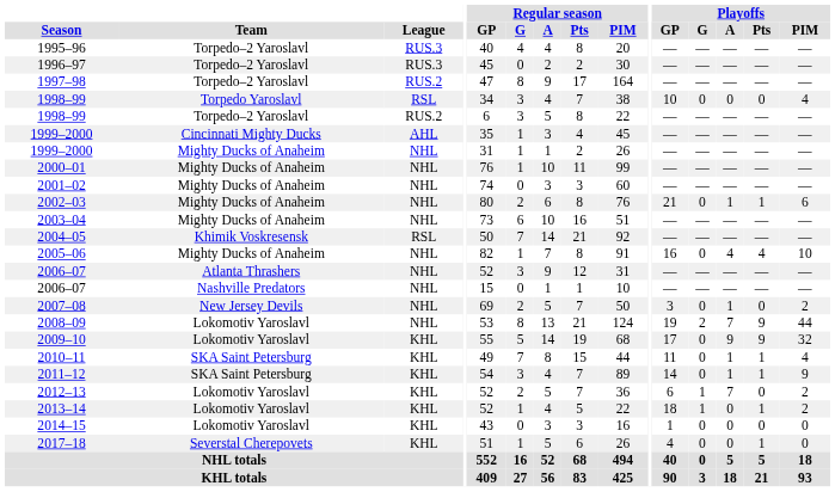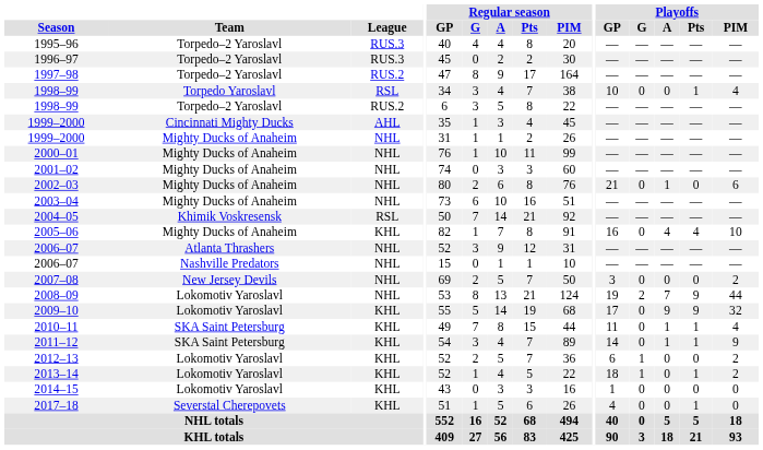 <table border="0" cellpadding="1" cellspacing="0" style="text-align:center; width:60em">
 <tr bgcolor="#e0e0e0">
 <th colspan="3" bgcolor="#ffffff"></th>
 <th rowspan="99" bgcolor="#ffffff"></th>
 <th colspan="5"><a href='#'>Regular season</a></th>
 <th rowspan="99" bgcolor="#ffffff"></th>
 <th colspan="5"><a href='#'>Playoffs</a></th>
 </tr>
 <tr bgcolor="#e0e0e0">
 <th><a href='#'>Season</a></th>
 <th>Team</th>
 <th>League</th>
 <th>GP</th>
 <th><a href='#'>G</a></th>
 <th><a href='#'>A</a></th>
 <th><a href='#'>Pts</a></th>
 <th><a href='#'>PIM</a></th>
 <th>GP</th>
 <th>G</th>
 <th>A</th>
 <th>Pts</th>
 <th>PIM</th>
 </tr>
 <tr>
 <td>1995–96</td>
 <td>Torpedo–2 Yaroslavl</td>
 <td><a href='#'>RUS.3</a></td>
 <td>40</td>
 <td>4</td>
 <td>4</td>
 <td>8</td>
 <td>20</td>
 <td>—</td>
 <td>—</td>
 <td>—</td>
 <td>—</td>
 <td>—</td>
 </tr>
 <tr bgcolor="#f0f0f0">
 <td>1996–97</td>
 <td>Torpedo–2 Yaroslavl</td>
 <td>RUS.3</td>
 <td>45</td>
 <td>0</td>
 <td>2</td>
 <td>2</td>
 <td>30</td>
 <td>—</td>
 <td>—</td>
 <td>—</td>
 <td>—</td>
 <td>—</td>
 </tr>
 <tr>
 <td><a href='#'>1997–98</a></td>
 <td>Torpedo–2 Yaroslavl</td>
 <td><a href='#'>RUS.2</a></td>
 <td>47</td>
 <td>8</td>
 <td>9</td>
 <td>17</td>
 <td>164</td>
 <td>—</td>
 <td>—</td>
 <td>—</td>
 <td>—</td>
 <td>—</td>
 </tr>
 <tr bgcolor="#f0f0f0">
 <td><a href='#'>1998–99</a></td>
 <td><a href='#'>Torpedo Yaroslavl</a></td>
 <td><a href='#'>RSL</a></td>
 <td>34</td>
 <td>3</td>
 <td>4</td>
 <td>7</td>
 <td>38</td>
 <td>10</td>
 <td>0</td>
 <td>0</td>
-<td>0</td>
+<td>1</td>
 <td>4</td>
 </tr>
 <tr>
 <td><a href='#'>1998–99</a></td>
 <td>Torpedo–2 Yaroslavl</td>
 <td>RUS.2</td>
 <td>6</td>
 <td>3</td>
 <td>5</td>
 <td>8</td>
 <td>22</td>
 <td>—</td>
 <td>—</td>
 <td>—</td>
 <td>—</td>
 <td>—</td>
 </tr>
 <tr bgcolor="#f0f0f0">
 <td><a href='#'>1999–2000</a></td>
 <td><a href='#'>Cincinnati Mighty Ducks</a></td>
 <td><a href='#'>AHL</a></td>
 <td>35</td>
 <td>1</td>
 <td>3</td>
 <td>4</td>
 <td>45</td>
 <td>—</td>
 <td>—</td>
 <td>—</td>
 <td>—</td>
 <td>—</td>
 </tr>
 <tr>
 <td><a href='#'>1999–2000</a></td>
 <td><a href='#'>Mighty Ducks of Anaheim</a></td>
 <td><a href='#'>NHL</a></td>
 <td>31</td>
 <td>1</td>
 <td>1</td>
 <td>2</td>
 <td>26</td>
 <td>—</td>
 <td>—</td>
 <td>—</td>
 <td>—</td>
 <td>—</td>
 </tr>
 <tr bgcolor="#f0f0f0">
 <td><a href='#'>2000–01</a></td>
 <td>Mighty Ducks of Anaheim</td>
 <td>NHL</td>
 <td>76</td>
 <td>1</td>
 <td>10</td>
 <td>11</td>
 <td>99</td>
 <td>—</td>
 <td>—</td>
 <td>—</td>
 <td>—</td>
 <td>—</td>
 </tr>
 <tr>
 <td><a href='#'>2001–02</a></td>
 <td>Mighty Ducks of Anaheim</td>
 <td>NHL</td>
 <td>74</td>
 <td>0</td>
 <td>3</td>
 <td>3</td>
 <td>60</td>
 <td>—</td>
 <td>—</td>
 <td>—</td>
 <td>—</td>
 <td>—</td>
 </tr>
 <tr bgcolor="#f0f0f0">
 <td><a href='#'>2002–03</a></td>
 <td>Mighty Ducks of Anaheim</td>
 <td>NHL</td>
 <td>80</td>
 <td>2</td>
 <td>6</td>
 <td>8</td>
 <td>76</td>
 <td>21</td>
 <td>0</td>
 <td>1</td>
-<td>1</td>
+<td>0</td>
 <td>6</td>
 </tr>
 <tr>
 <td><a href='#'>2003–04</a></td>
 <td>Mighty Ducks of Anaheim</td>
 <td>NHL</td>
 <td>73</td>
 <td>6</td>
 <td>10</td>
 <td>16</td>
 <td>51</td>
 <td>—</td>
 <td>—</td>
 <td>—</td>
 <td>—</td>
 <td>—</td>
 </tr>
 <tr bgcolor="#f0f0f0">
 <td><a href='#'>2004–05</a></td>
 <td><a href='#'>Khimik Voskresensk</a></td>
 <td>RSL</td>
 <td>50</td>
 <td>7</td>
 <td>14</td>
 <td>21</td>
 <td>92</td>
 <td>—</td>
 <td>—</td>
 <td>—</td>
 <td>—</td>
 <td>—</td>
 </tr>
 <tr>
 <td><a href='#'>2005–06</a></td>
 <td>Mighty Ducks of Anaheim</td>
-<td>NHL</td>
+<td>KHL</td>
 <td>82</td>
 <td>1</td>
 <td>7</td>
 <td>8</td>
 <td>91</td>
 <td>16</td>
 <td>0</td>
 <td>4</td>
 <td>4</td>
 <td>10</td>
 </tr>
 <tr bgcolor="#f0f0f0">
 <td><a href='#'>2006–07</a></td>
 <td><a href='#'>Atlanta Thrashers</a></td>
 <td>NHL</td>
 <td>52</td>
 <td>3</td>
 <td>9</td>
 <td>12</td>
 <td>31</td>
 <td>—</td>
 <td>—</td>
 <td>—</td>
 <td>—</td>
 <td>—</td>
 </tr>
 <tr>
 <td>2006–07</td>
 <td><a href='#'>Nashville Predators</a></td>
 <td>NHL</td>
 <td>15</td>
 <td>0</td>
 <td>1</td>
 <td>1</td>
 <td>10</td>
 <td>—</td>
 <td>—</td>
 <td>—</td>
 <td>—</td>
 <td>—</td>
 </tr>
 <tr bgcolor="#f0f0f0">
 <td><a href='#'>2007–08</a></td>
 <td><a href='#'>New Jersey Devils</a></td>
 <td>NHL</td>
 <td>69</td>
 <td>2</td>
 <td>5</td>
 <td>7</td>
 <td>50</td>
 <td>3</td>
 <td>0</td>
-<td>1</td>
+<td>0</td>
 <td>0</td>
 <td>2</td>
 </tr>
 <tr>
 <td><a href='#'>2008–09</a></td>
 <td>Lokomotiv Yaroslavl</td>
 <td>NHL</td>
 <td>53</td>
 <td>8</td>
 <td>13</td>
 <td>21</td>
 <td>124</td>
 <td>19</td>
 <td>2</td>
 <td>7</td>
 <td>9</td>
 <td>44</td>
 </tr>
 <tr bgcolor="#f0f0f0">
 <td><a href='#'>2009–10</a></td>
 <td>Lokomotiv Yaroslavl</td>
 <td>KHL</td>
 <td>55</td>
 <td>5</td>
 <td>14</td>
 <td>19</td>
 <td>68</td>
 <td>17</td>
 <td>0</td>
 <td>9</td>
 <td>9</td>
 <td>32</td>
 </tr>
 <tr>
 <td><a href='#'>2010–11</a></td>
 <td><a href='#'>SKA Saint Petersburg</a></td>
 <td>KHL</td>
 <td>49</td>
 <td>7</td>
 <td>8</td>
 <td>15</td>
 <td>44</td>
 <td>11</td>
 <td>0</td>
 <td>1</td>
 <td>1</td>
 <td>4</td>
 </tr>
 <tr bgcolor="#f0f0f0">
 <td><a href='#'>2011–12</a></td>
 <td>SKA Saint Petersburg</td>
 <td>KHL</td>
 <td>54</td>
 <td>3</td>
 <td>4</td>
 <td>7</td>
 <td>89</td>
 <td>14</td>
 <td>0</td>
 <td>1</td>
 <td>1</td>
 <td>9</td>
 </tr>
 <tr>
 <td><a href='#'>2012–13</a></td>
 <td>Lokomotiv Yaroslavl</td>
 <td>KHL</td>
 <td>52</td>
 <td>2</td>
 <td>5</td>
 <td>7</td>
 <td>36</td>
 <td>6</td>
 <td>1</td>
-<td>7</td>
+<td>0</td>
 <td>0</td>
 <td>2</td>
 </tr>
 <tr bgcolor="#f0f0f0">
 <td><a href='#'>2013–14</a></td>
 <td>Lokomotiv Yaroslavl</td>
 <td>KHL</td>
 <td>52</td>
 <td>1</td>
 <td>4</td>
 <td>5</td>
 <td>22</td>
 <td>18</td>
 <td>1</td>
 <td>0</td>
 <td>1</td>
 <td>2</td>
 </tr>
 <tr>
 <td><a href='#'>2014–15</a></td>
 <td>Lokomotiv Yaroslavl</td>
 <td>KHL</td>
 <td>43</td>
 <td>0</td>
 <td>3</td>
 <td>3</td>
 <td>16</td>
 <td>1</td>
 <td>0</td>
 <td>0</td>
 <td>0</td>
 <td>0</td>
 </tr>
 <tr bgcolor="#f0f0f0">
 <td><a href='#'>2017–18</a></td>
 <td><a href='#'>Severstal Cherepovets</a></td>
 <td>KHL</td>
 <td>51</td>
 <td>1</td>
 <td>5</td>
 <td>6</td>
 <td>26</td>
 <td>4</td>
 <td>0</td>
 <td>0</td>
 <td>1</td>
 <td>0</td>
 </tr>
 <tr bgcolor="#e0e0e0">
 <th colspan="3">NHL totals</th>
 <th>552</th>
 <th>16</th>
 <th>52</th>
 <th>68</th>
 <th>494</th>
 <th>40</th>
 <th>0</th>
 <th>5</th>
 <th>5</th>
 <th>18</th>
 </tr>
 <tr bgcolor="#e0e0e0">
 <th colspan="3">KHL totals</th>
 <th>409</th>
 <th>27</th>
 <th>56</th>
 <th>83</th>
 <th>425</th>
 <th>90</th>
 <th>3</th>
 <th>18</th>
 <th>21</th>
 <th>93</th>
 </tr>
 </table>
